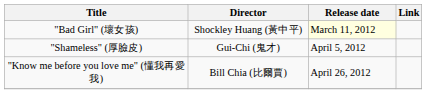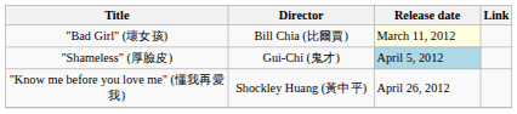 <table class="wikitable">
 <tr>
 <th width="280px">Title</th>
 <th width="180px">Director</th>
 <th width="130px">Release date</th>
 <th>Link</th>
 </tr>
 <tr>
 <td style="text-align:center;">"Bad Girl" (壞女孩)</td>
-<td style="text-align:center;">Shockley Huang (黃中平)</td>
+<td style="text-align:center;">Bill Chia (比爾賈)</td>
 <td style="background: lightyellow;">March 11, 2012</td>
 <td></td>
 </tr>
 <tr>
 <td style="text-align:center;">"Shameless" (厚臉皮)</td>
 <td style="text-align:center;">Gui-Chi (鬼才)</td>
-<td>April 5, 2012</td>
+<td style="background: lightblue;">April 5, 2012</td>
 <td></td>
 </tr>
 <tr>
 <td style="text-align:center;">"Know me before you love me" (懂我再愛我)</td>
-<td style="text-align:center;">Bill Chia (比爾賈)</td>
+<td style="text-align:center;">Shockley Huang (黃中平)</td>
 <td>April 26, 2012</td>
 <td></td>
 </tr>
 <tr>
 </tr>
 </table>
